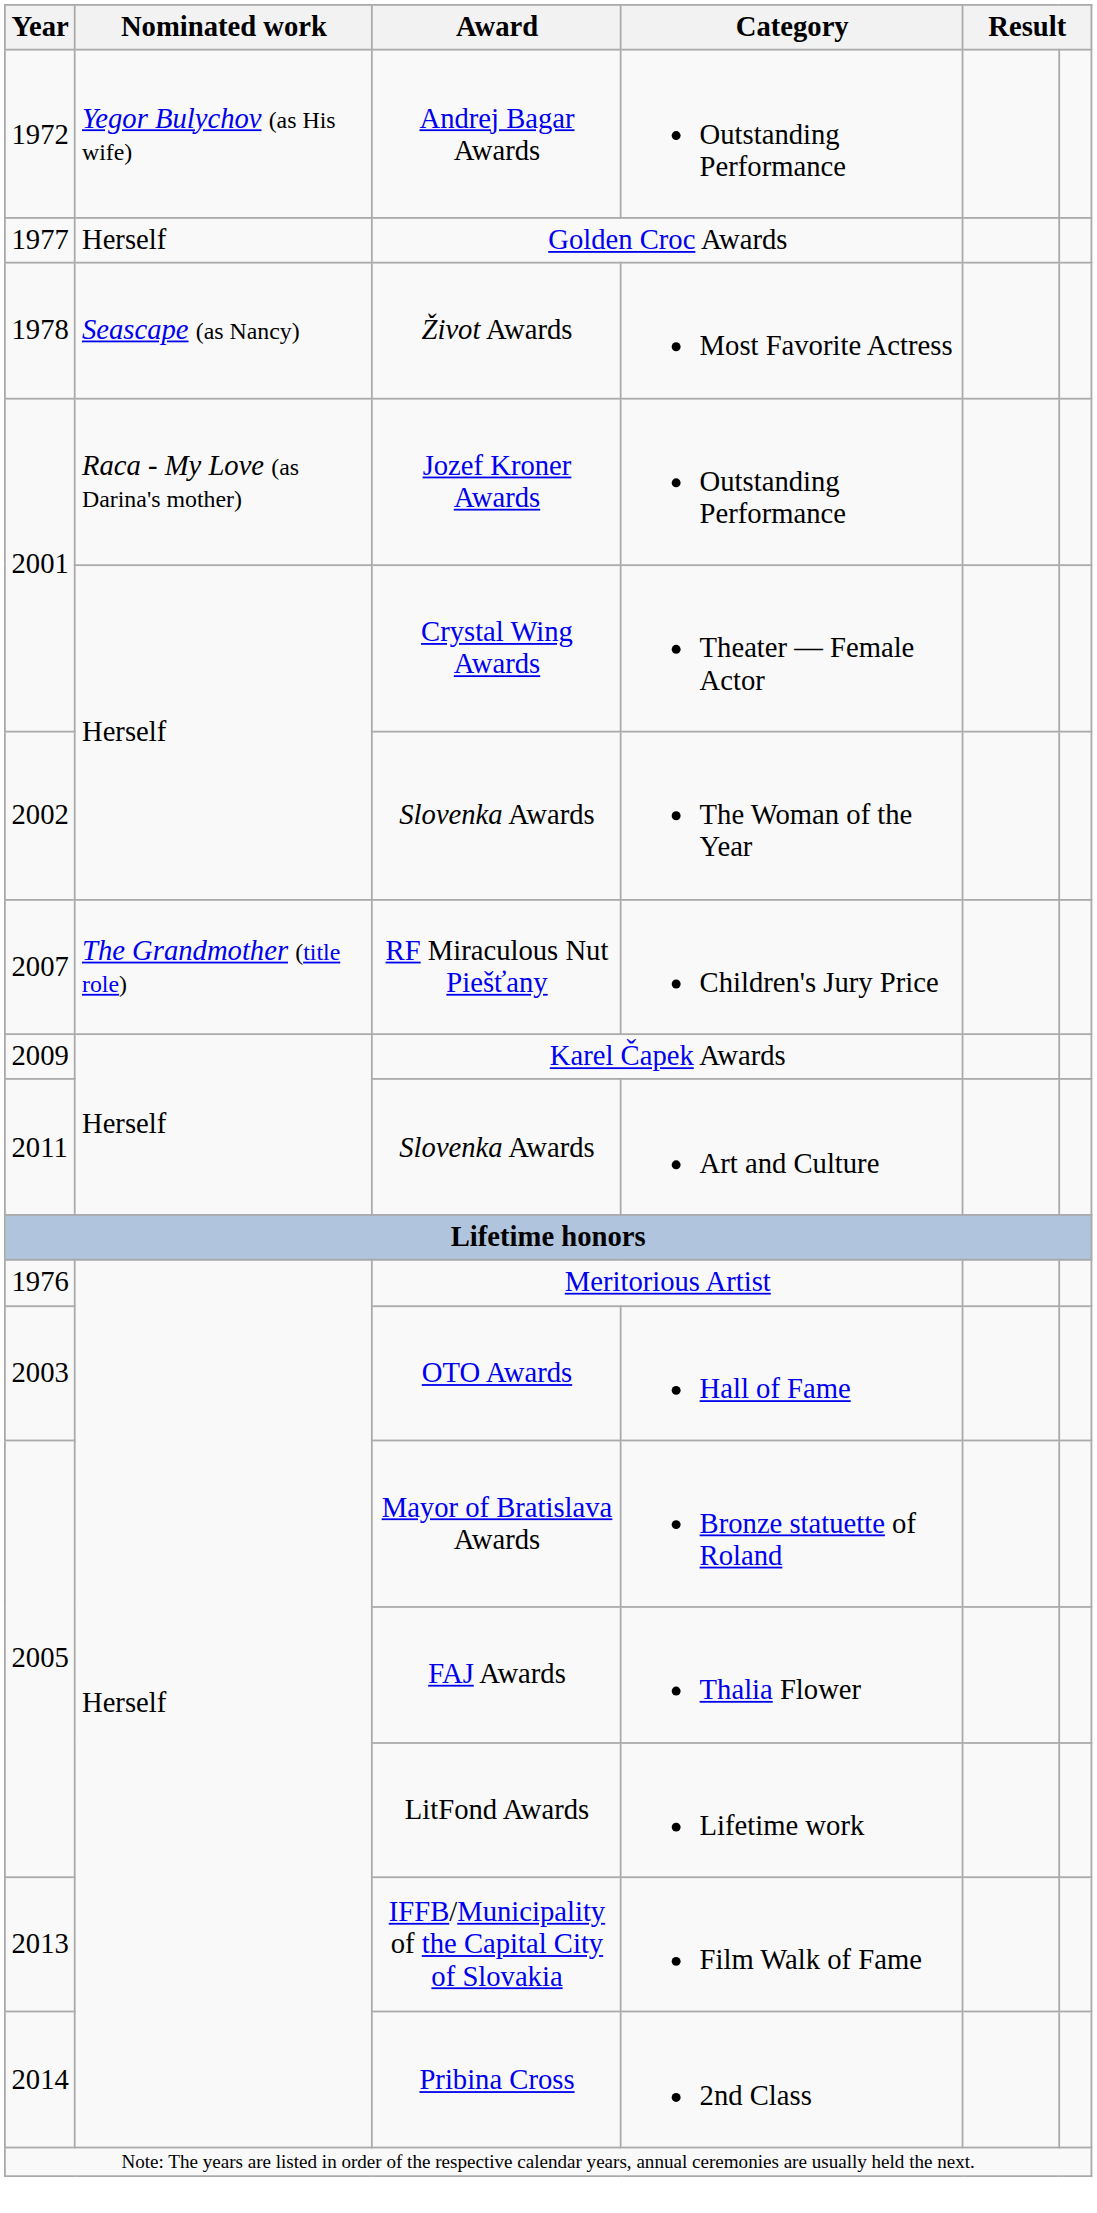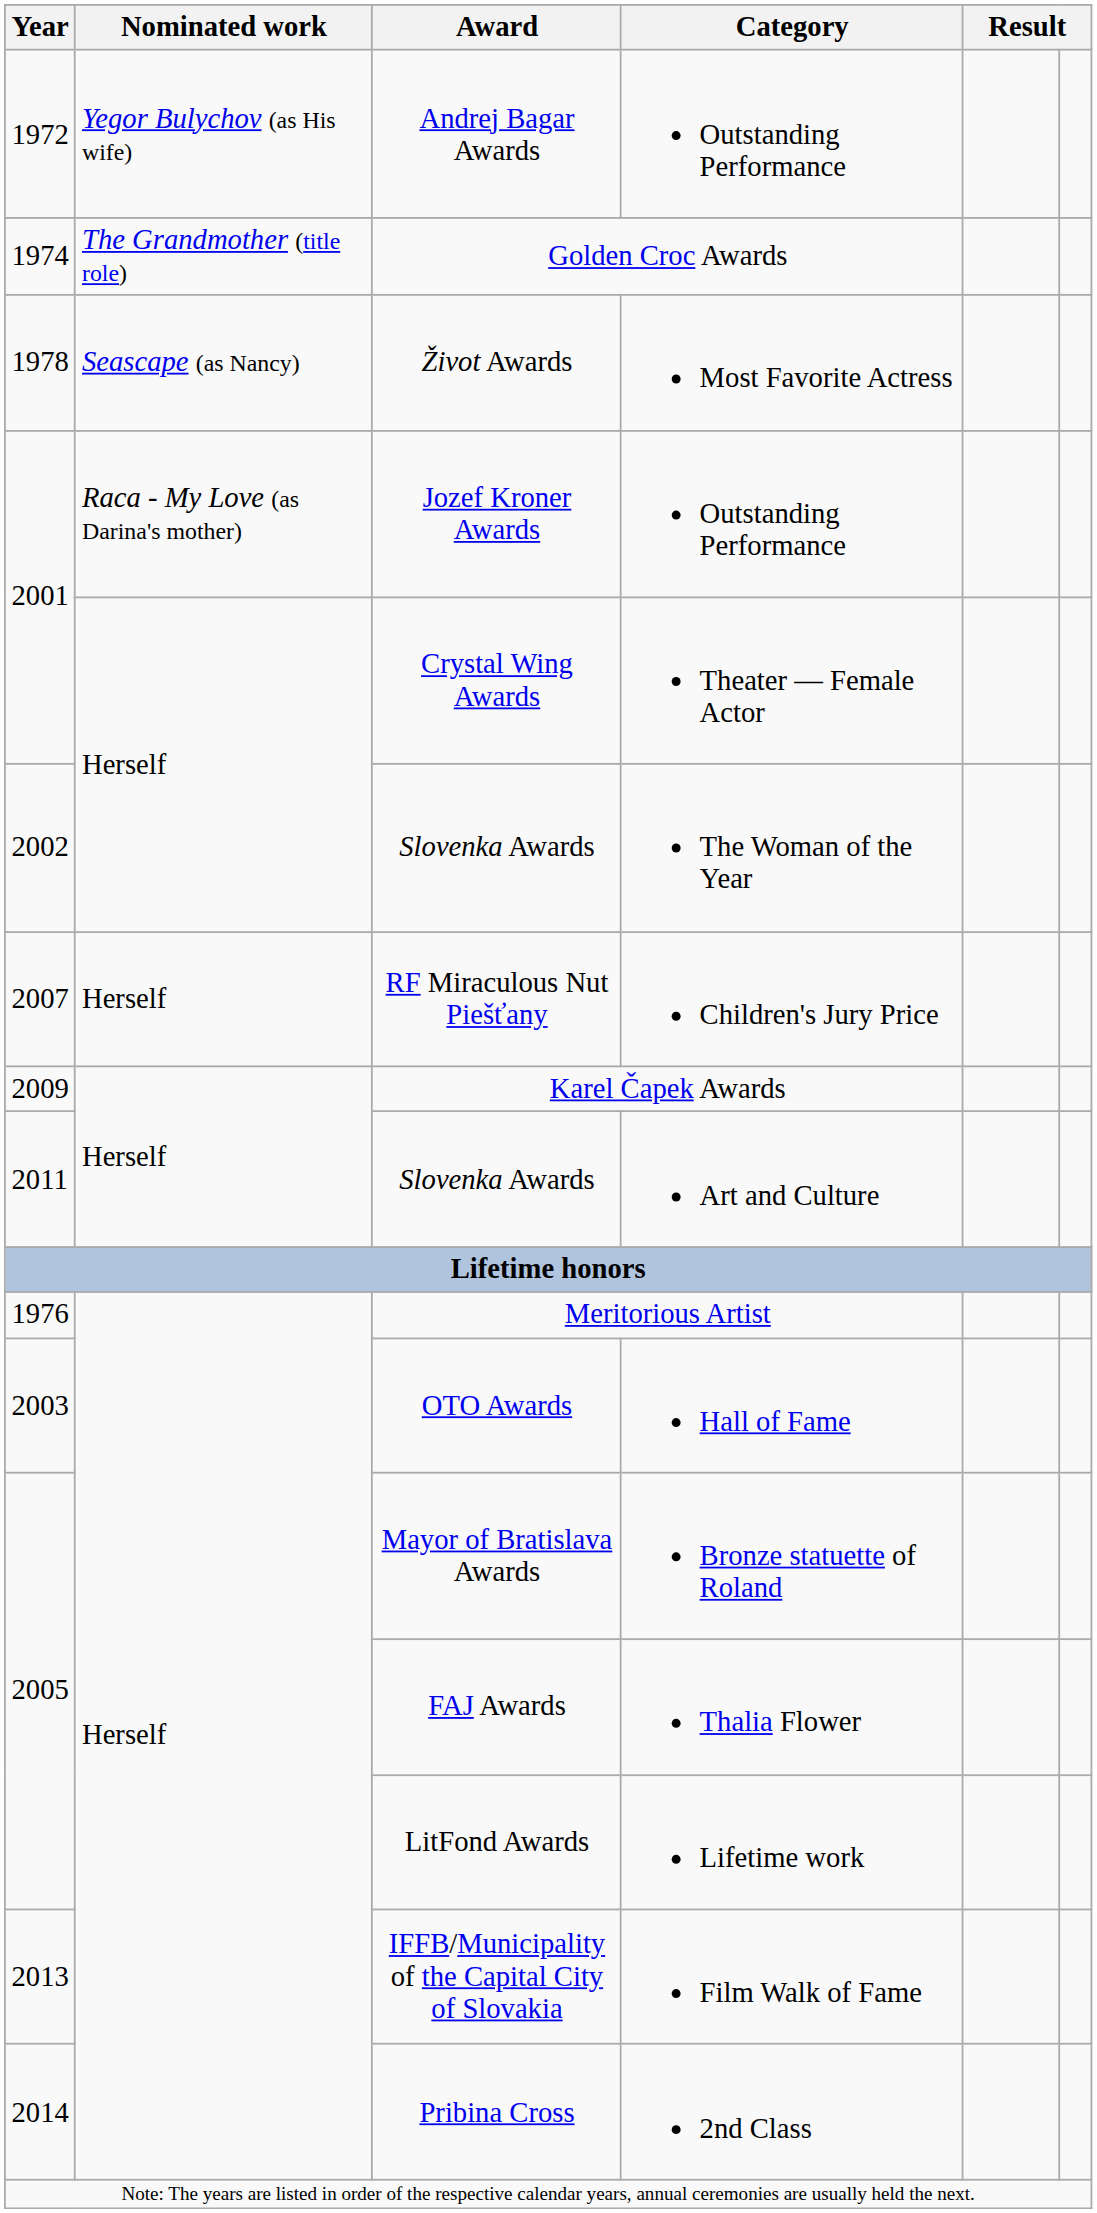 <table class=wikitable>
 <tr>
 <th width=4%>Year</th>
 <th width=28%>Nominated work</th>
 <th width=23%>Award</th>
 <th width=32%>Category</th>
 <th width=12% colspan=2>Result</th>
 </tr>
 <tr>
 <td>1972</td>
 <td><em><a href='#'>Yegor Bulychov</a></em> <small>(as His wife)</small></td>
 <td align=center><a href='#'>Andrej Bagar</a> Awards</td>
 <td><br><ul><li>Outstanding Performance</li></ul></td>
 <td></td>
 <td width=3% align=center></td>
 </tr>
 <tr>
-<td>1977</td>
-<td>Herself</td>
+<td>1974</td>
+<td><em><a href='#'>The Grandmother</a></em> <small>(<a href='#'>title role</a>)</small></td>
 <td align=center colspan=2><a href='#'>Golden Croc</a> Awards</td>
 <td></td>
 <td width=3% align=center></td>
 </tr>
 <tr>
 <td>1978</td>
 <td><em><a href='#'>Seascape</a></em> <small>(as Nancy)</small></td>
 <td align=center><em>Život</em> Awards</td>
 <td><br><ul><li>Most Favorite Actress</li></ul></td>
 <td></td>
 <td width=3% align=center></td>
 </tr>
 <tr>
 <td rowspan=2>2001</td>
 <td><em>Raca - My Love</em> <small>(as Darina's mother)</small></td>
 <td align=center><a href='#'>Jozef Kroner Awards</a></td>
 <td><br><ul><li>Outstanding Performance</li></ul></td>
 <td></td>
 <td width=3% align=center></td>
 </tr>
 <tr>
 <td rowspan=2>Herself</td>
 <td align=center><a href='#'>Crystal Wing Awards</a></td>
 <td><br><ul><li>Theater — Female Actor</li></ul></td>
 <td></td>
 <td width=3% align=center></td>
 </tr>
 <tr>
 <td>2002</td>
 <td width=4% align=center><em>Slovenka</em> Awards</td>
 <td><br><ul><li>The Woman of the Year</li></ul></td>
 <td></td>
 <td width=3% align=center></td>
 </tr>
 <tr>
 <td>2007</td>
-<td><em><a href='#'>The Grandmother</a></em> <small>(<a href='#'>title role</a>)</small></td>
+<td>Herself</td>
 <td align=center><a href='#'>RF</a> Miraculous Nut <a href='#'>Piešťany</a></td>
 <td><br><ul><li>Children's Jury Price</li></ul></td>
 <td></td>
 <td width=3% align=center></td>
 </tr>
 <tr>
 <td>2009</td>
 <td rowspan=2>Herself</td>
 <td align=center colspan=2><a href='#'>Karel Čapek</a> Awards</td>
 <td></td>
 <td width=3% align=center></td>
 </tr>
 <tr>
 <td>2011</td>
 <td width=4% align=center><em>Slovenka</em> Awards</td>
 <td><br><ul><li>Art and Culture</li></ul></td>
 <td></td>
 <td width=3% align=center></td>
 </tr>
 <tr>
 <th width=100% colspan=7 style=background:#B0C4DE>Lifetime honors</th>
 </tr>
 <tr>
 <td>1976</td>
 <td rowspan=7>Herself</td>
 <td align=center colspan=2><a href='#'>Meritorious Artist</a></td>
 <td></td>
 <td width=3% align=center></td>
 </tr>
 <tr>
 <td>2003</td>
 <td align=center><a href='#'>OTO Awards</a></td>
 <td><br><ul><li><a href='#'>Hall of Fame</a></li></ul></td>
 <td></td>
 <td width=3% align=center></td>
 </tr>
 <tr>
 <td rowspan=3>2005</td>
 <td align=center><a href='#'>Mayor of Bratislava</a> Awards</td>
 <td><br><ul><li><a href='#'>Bronze statuette</a> of <a href='#'>Roland</a></li></ul></td>
 <td></td>
 <td width=3% align=center></td>
 </tr>
 <tr>
 <td align=center><a href='#'>FAJ</a> Awards</td>
 <td><br><ul><li><a href='#'>Thalia</a> Flower</li></ul></td>
 <td></td>
 <td width=3% align=center></td>
 </tr>
 <tr>
 <td align=center>LitFond Awards</td>
 <td><br><ul><li>Lifetime work</li></ul></td>
 <td></td>
 <td width=3% align=center></td>
 </tr>
 <tr>
 <td>2013</td>
 <td align=center><a href='#'>IFFB</a>/<a href='#'>Municipality</a> of <a href='#'>the Capital City of Slovakia</a></td>
 <td><br><ul><li>Film Walk of Fame</li></ul></td>
 <td></td>
 <td width=3% align=center></td>
 </tr>
 <tr>
 <td>2014</td>
 <td align=center><a href='#'>Pribina Cross</a></td>
 <td><br><ul><li>2nd Class</li></ul></td>
 <td></td>
 <td width=3% align=center></td>
 </tr>
 <tr>
 <td width=100% colspan=7 style=font-size:8pt align=center>Note: The years are listed in order of the respective calendar years, annual ceremonies are usually held the next.</td>
 </tr>
 </table>
